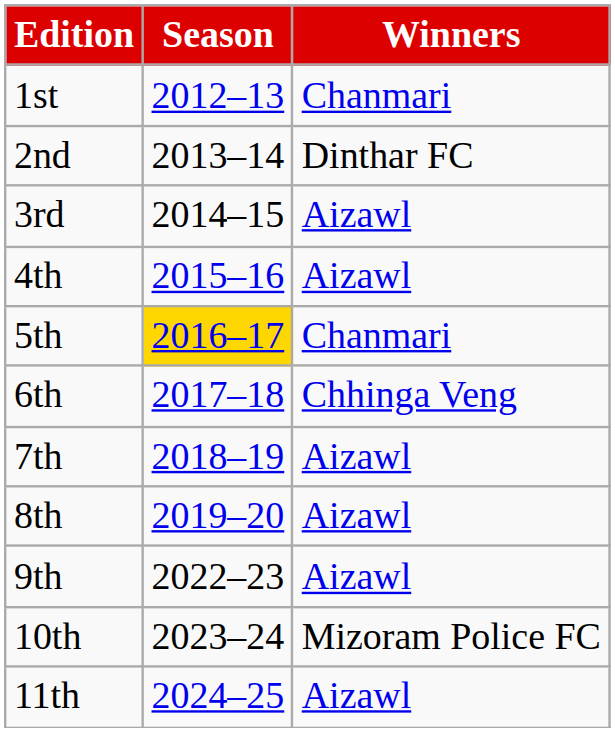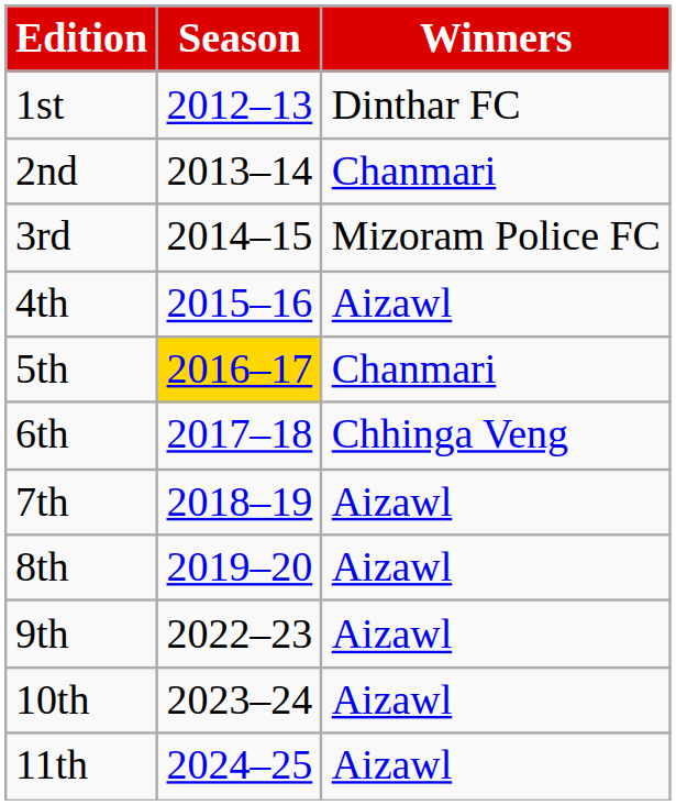 <table class="wikitable sortable" style="text-align: left;">
 <tr>
 <th style="background:#d00;color: white">Edition</th>
 <th style="background:#d00;color: white">Season</th>
 <th style="background:#d00;color: white">Winners</th>
 </tr>
 <tr>
 <td>1st</td>
 <td><a href='#'>2012–13</a></td>
-<td><a href='#'>Chanmari</a></td>
+<td>Dinthar FC</td>
 </tr>
 <tr>
 <td>2nd</td>
 <td>2013–14</td>
-<td>Dinthar FC</td>
+<td><a href='#'>Chanmari</a></td>
 </tr>
 <tr>
 <td>3rd</td>
 <td>2014–15</td>
-<td><a href='#'>Aizawl</a></td>
+<td>Mizoram Police FC</td>
 </tr>
 <tr>
 <td>4th</td>
 <td><a href='#'>2015–16</a></td>
 <td><a href='#'>Aizawl</a></td>
 </tr>
 <tr>
 <td>5th</td>
 <td style="background: gold;"><a href='#'>2016–17</a></td>
 <td><a href='#'>Chanmari</a></td>
 </tr>
 <tr>
 <td>6th</td>
 <td><a href='#'>2017–18</a></td>
 <td><a href='#'>Chhinga Veng</a></td>
 </tr>
 <tr>
 <td>7th</td>
 <td><a href='#'>2018–19</a></td>
 <td><a href='#'>Aizawl</a></td>
 </tr>
 <tr>
 <td>8th</td>
 <td><a href='#'>2019–20</a></td>
 <td><a href='#'>Aizawl</a></td>
 </tr>
 <tr>
 <td>9th</td>
 <td>2022–23</td>
 <td><a href='#'>Aizawl</a></td>
 </tr>
 <tr>
 <td>10th</td>
 <td>2023–24</td>
-<td>Mizoram Police FC</td>
+<td><a href='#'>Aizawl</a></td>
 </tr>
 <tr>
 <td>11th</td>
 <td><a href='#'>2024–25</a></td>
 <td><a href='#'>Aizawl</a></td>
 </tr>
 <tr>
 </tr>
 </table>
